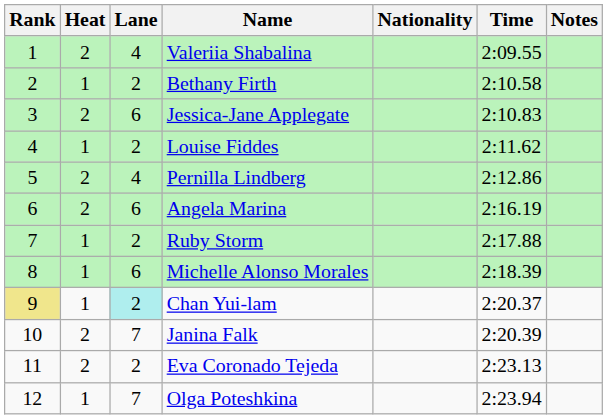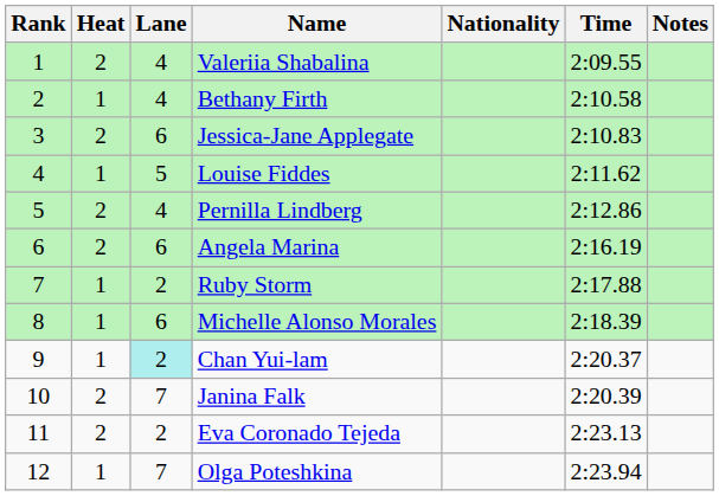 <table class="wikitable sortable" style="text-align:center">
 <tr>
 <th>Rank</th>
 <th>Heat</th>
 <th>Lane</th>
 <th>Name</th>
 <th>Nationality</th>
 <th>Time</th>
 <th>Notes</th>
 </tr>
 <tr bgcolor=bbf3bb>
 <td>1</td>
 <td>2</td>
 <td>4</td>
 <td align=left><a href='#'>Valeriia Shabalina</a></td>
 <td align=left></td>
 <td>2:09.55</td>
 <td></td>
 </tr>
 <tr bgcolor=bbf3bb>
 <td>2</td>
 <td>1</td>
-<td>2</td>
+<td>4</td>
 <td align=left><a href='#'>Bethany Firth</a></td>
 <td align=left></td>
 <td>2:10.58</td>
 <td></td>
 </tr>
 <tr bgcolor=bbf3bb>
 <td>3</td>
 <td>2</td>
 <td>6</td>
 <td align=left><a href='#'>Jessica-Jane Applegate</a></td>
 <td align=left></td>
 <td>2:10.83</td>
 <td></td>
 </tr>
 <tr bgcolor=bbf3bb>
 <td>4</td>
 <td>1</td>
-<td>2</td>
+<td>5</td>
 <td align=left><a href='#'>Louise Fiddes</a></td>
 <td align=left></td>
 <td>2:11.62</td>
 <td></td>
 </tr>
 <tr bgcolor=bbf3bb>
 <td>5</td>
 <td>2</td>
 <td>4</td>
 <td align=left><a href='#'>Pernilla Lindberg</a></td>
 <td align=left></td>
 <td>2:12.86</td>
 <td></td>
 </tr>
 <tr bgcolor=bbf3bb>
 <td>6</td>
 <td>2</td>
 <td>6</td>
 <td align=left><a href='#'>Angela Marina</a></td>
 <td align=left></td>
 <td>2:16.19</td>
 <td></td>
 </tr>
 <tr bgcolor=bbf3bb>
 <td>7</td>
 <td>1</td>
 <td>2</td>
 <td align=left><a href='#'>Ruby Storm</a></td>
 <td align=left></td>
 <td>2:17.88</td>
 <td></td>
 </tr>
 <tr bgcolor=bbf3bb>
 <td>8</td>
 <td>1</td>
 <td>6</td>
 <td align=left><a href='#'>Michelle Alonso Morales</a></td>
 <td align=left></td>
 <td>2:18.39</td>
 <td></td>
 </tr>
 <tr>
-<td style="background: khaki;">9</td>
+<td>9</td>
 <td>1</td>
 <td style="background: paleturquoise;">2</td>
 <td align=left><a href='#'>Chan Yui-lam</a></td>
 <td align=left></td>
 <td>2:20.37</td>
 <td></td>
 </tr>
 <tr>
 <td>10</td>
 <td>2</td>
 <td>7</td>
 <td align=left><a href='#'>Janina Falk</a></td>
 <td align=left></td>
 <td>2:20.39</td>
 <td></td>
 </tr>
 <tr>
 <td>11</td>
 <td>2</td>
 <td>2</td>
 <td align=left><a href='#'>Eva Coronado Tejeda</a></td>
 <td align=left></td>
 <td>2:23.13</td>
 <td></td>
 </tr>
 <tr>
 <td>12</td>
 <td>1</td>
 <td>7</td>
 <td align=left><a href='#'>Olga Poteshkina</a></td>
 <td align=left></td>
 <td>2:23.94</td>
 <td></td>
 </tr>
 </table>
